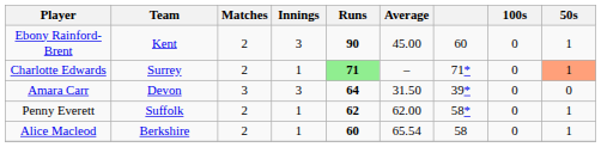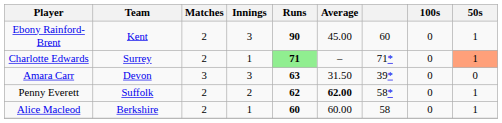 <table class="wikitable" style="text-align:center;">
 <tr>
 <th width=125>Player</th>
 <th width=125>Team</th>
 <th width=60>Matches</th>
 <th width=60>Innings</th>
 <th width=60>Runs</th>
 <th width=60>Average</th>
 <th width=60></th>
 <th width=60>100s</th>
 <th width=60>50s</th>
 </tr>
 <tr>
 <td><a href='#'>Ebony Rainford-Brent</a></td>
 <td><a href='#'>Kent</a></td>
 <td>2</td>
 <td>3</td>
 <td><strong>90</strong></td>
 <td>45.00</td>
 <td>60</td>
 <td>0</td>
 <td>1</td>
 </tr>
 <tr>
 <td><a href='#'>Charlotte Edwards</a></td>
 <td><a href='#'>Surrey</a></td>
 <td>2</td>
 <td>1</td>
 <td style="background: lightgreen;"><strong>71</strong></td>
 <td>–</td>
 <td>71<a href='#'>*</a></td>
 <td>0</td>
 <td style="background: lightsalmon;">1</td>
 </tr>
 <tr>
 <td><a href='#'>Amara Carr</a></td>
 <td><a href='#'>Devon</a></td>
 <td>3</td>
 <td>3</td>
-<td><strong>64</strong></td>
+<td><strong>63</strong></td>
 <td>31.50</td>
 <td>39<a href='#'>*</a></td>
 <td>0</td>
 <td>0</td>
 </tr>
 <tr>
 <td>Penny Everett</td>
 <td><a href='#'>Suffolk</a></td>
 <td>2</td>
-<td>1</td>
+<td>2</td>
 <td><strong>62</strong></td>
-<td>62.00</td>
+<td><strong>62.00</strong></td>
 <td>58<a href='#'>*</a></td>
 <td>0</td>
 <td>1</td>
 </tr>
 <tr>
 <td><a href='#'>Alice Macleod</a></td>
 <td><a href='#'>Berkshire</a></td>
 <td>2</td>
 <td>1</td>
 <td><strong>60</strong></td>
-<td>65.54</td>
+<td>60.00</td>
 <td>58</td>
 <td>0</td>
 <td>1</td>
 </tr>
 <tr>
 </tr>
 </table>
